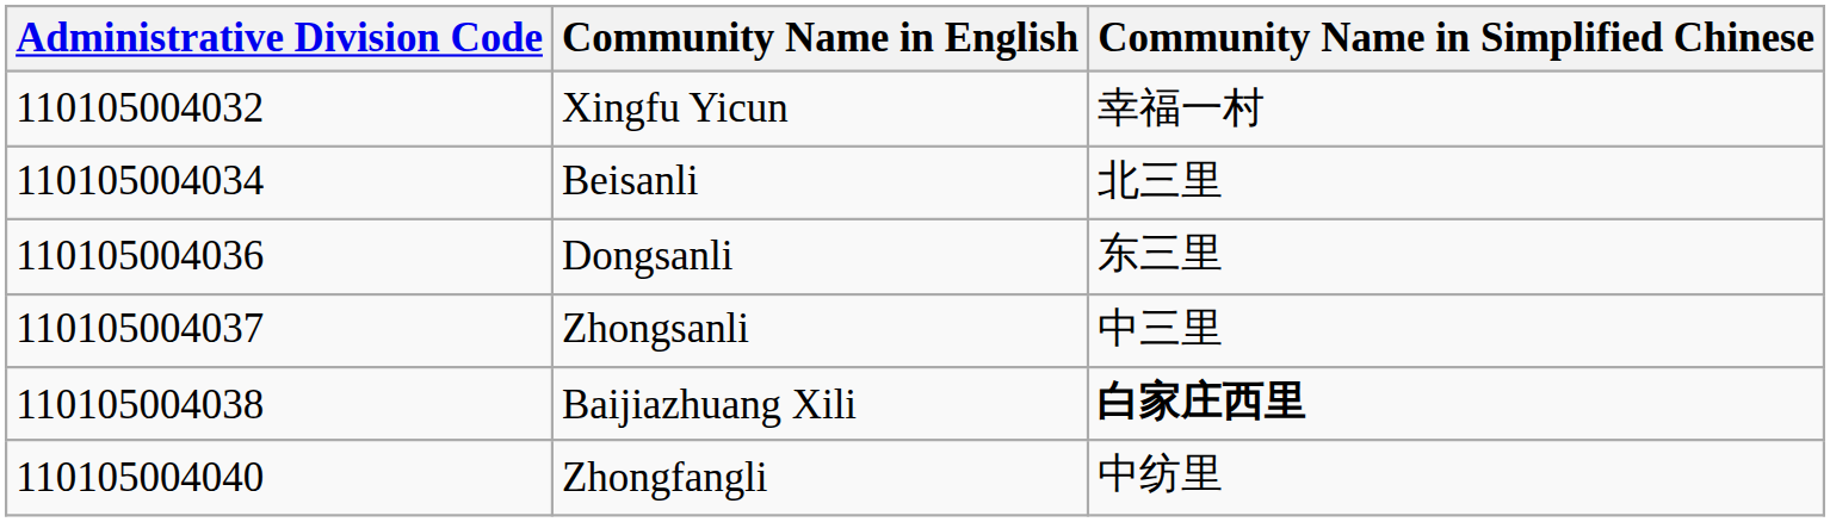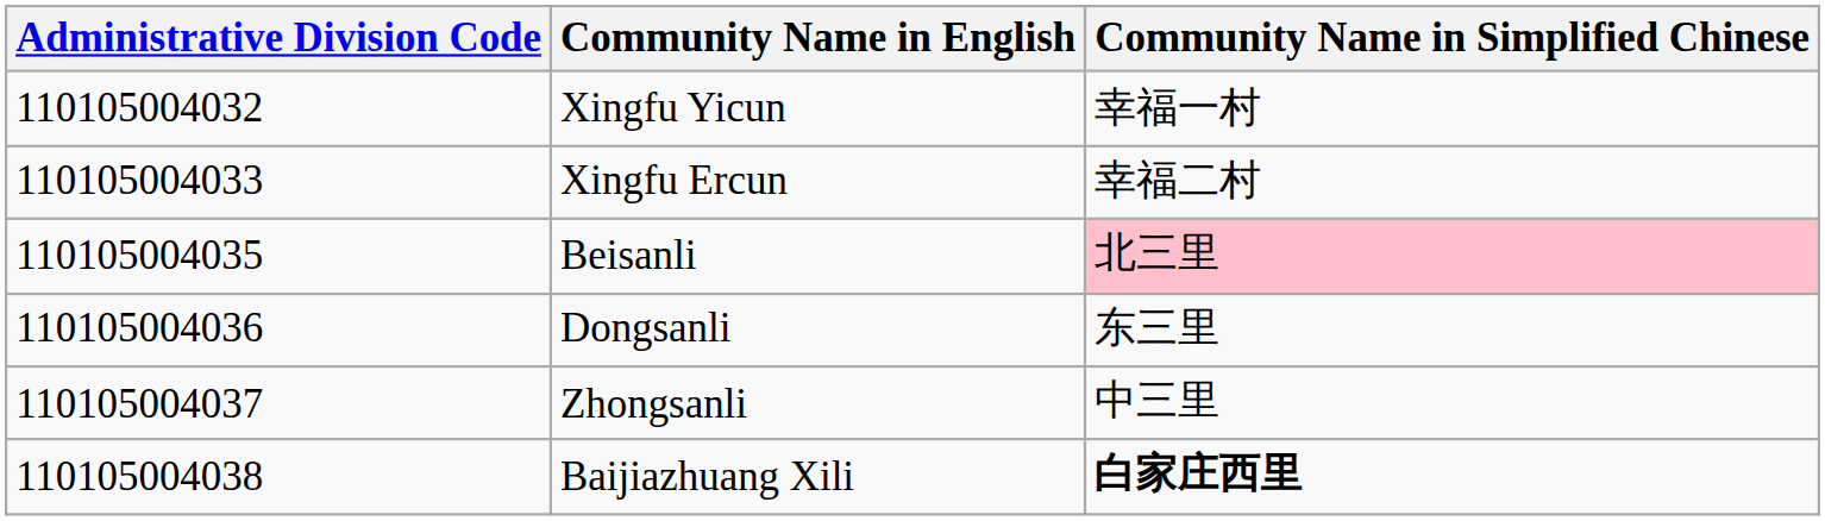 <table class="wikitable sortable">
 <tr>
 <th><a href='#'>Administrative Division Code</a></th>
 <th>Community Name in English</th>
 <th>Community Name in Simplified Chinese</th>
 </tr>
 <tr>
 <td>110105004032</td>
 <td>Xingfu Yicun</td>
 <td>幸福一村</td>
 </tr>
 <tr>
-<td>110105004034</td>
+<td>110105004033</td>
+<td>Xingfu Ercun</td>
+<td>幸福二村</td>
+</tr>
+<tr>
+<td>110105004035</td>
 <td>Beisanli</td>
-<td>北三里</td>
+<td style="background: pink;">北三里</td>
 </tr>
 <tr>
 <td>110105004036</td>
 <td>Dongsanli</td>
 <td>东三里</td>
 </tr>
 <tr>
 <td>110105004037</td>
 <td>Zhongsanli</td>
 <td>中三里</td>
 </tr>
 <tr>
 <td>110105004038</td>
 <td>Baijiazhuang Xili</td>
 <td><strong>白家庄西里</strong></td>
 </tr>
-<tr>
-<td>110105004040</td>
-<td>Zhongfangli</td>
-<td>中纺里</td>
-</tr>
 </table>
